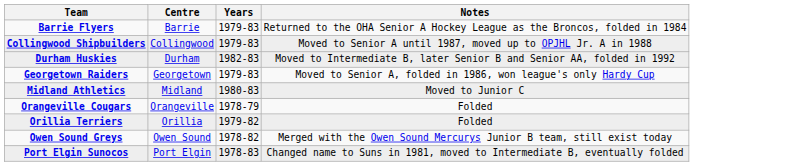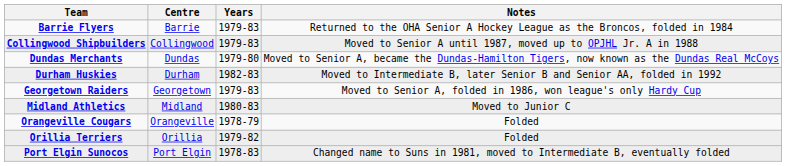 <table class="wikitable">
 <tr>
 <th>Team</th>
 <th>Centre</th>
 <th>Years</th>
 <th>Notes</th>
 </tr>
 <tr align="center">
 <td><strong><a href='#'>Barrie Flyers</a></strong></td>
 <td><a href='#'>Barrie</a></td>
 <td>1979-83</td>
 <td>Returned to the OHA Senior A Hockey League as the Broncos, folded in 1984</td>
 </tr>
 <tr align="center" bgcolor="#eeeeee">
 <td><strong><a href='#'>Collingwood Shipbuilders</a></strong></td>
 <td><a href='#'>Collingwood</a></td>
 <td>1979-83</td>
 <td>Moved to Senior A until 1987, moved up to <a href='#'>OPJHL</a> Jr. A in 1988</td>
+</tr>
+<tr align="center">
+<td><strong><a href='#'>Dundas Merchants</a></strong></td>
+<td><a href='#'>Dundas</a></td>
+<td>1979-80</td>
+<td>Moved to Senior A, became the <a href='#'>Dundas-Hamilton Tigers</a>, now known as the <a href='#'>Dundas Real McCoys</a></td>
 </tr>
 <tr align="center" bgcolor="#eeeeee">
 <td><strong><a href='#'>Durham Huskies</a></strong></td>
 <td><a href='#'>Durham</a></td>
 <td>1982-83</td>
 <td>Moved to Intermediate B, later Senior B and Senior AA, folded in 1992</td>
 </tr>
 <tr align="center">
 <td><strong><a href='#'>Georgetown Raiders</a></strong></td>
 <td><a href='#'>Georgetown</a></td>
 <td>1979-83</td>
 <td>Moved to Senior A, folded in 1986, won league's only <a href='#'>Hardy Cup</a></td>
 </tr>
 <tr align="center" bgcolor="#eeeeee">
 <td><strong><a href='#'>Midland Athletics</a></strong></td>
 <td><a href='#'>Midland</a></td>
 <td>1980-83</td>
 <td>Moved to Junior C</td>
 </tr>
 <tr align="center">
 <td><strong><a href='#'>Orangeville Cougars</a></strong></td>
 <td><a href='#'>Orangeville</a></td>
 <td>1978-79</td>
 <td>Folded</td>
 </tr>
 <tr align="center" bgcolor="#eeeeee">
 <td><strong><a href='#'>Orillia Terriers</a></strong></td>
 <td><a href='#'>Orillia</a></td>
 <td>1979-82</td>
 <td>Folded</td>
 </tr>
-<tr align="center">
-<td><strong><a href='#'>Owen Sound Greys</a></strong></td>
-<td><a href='#'>Owen Sound</a></td>
-<td>1978-82</td>
-<td>Merged with the <a href='#'>Owen Sound Mercurys</a> Junior B team, still exist today</td>
-</tr>
 <tr align="center" bgcolor="#eeeeee">
 <td><strong><a href='#'>Port Elgin Sunocos</a></strong></td>
 <td><a href='#'>Port Elgin</a></td>
 <td>1978-83</td>
 <td>Changed name to Suns in 1981, moved to Intermediate B, eventually folded</td>
 </tr>
 </table>
